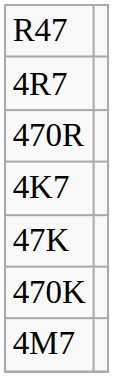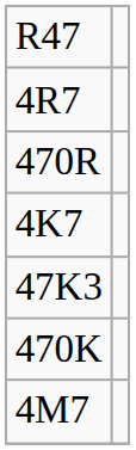 <table class="wikitable floatright">
 <tr>
 <td>R47</td>
 <td></td>
 </tr>
 <tr>
 <td>4R7</td>
 <td></td>
 </tr>
 <tr>
 <td>470R</td>
 <td></td>
 </tr>
 <tr>
 <td>4K7</td>
 <td></td>
 </tr>
 <tr>
-<td>47K</td>
+<td>47K3</td>
 <td></td>
 </tr>
 <tr>
 <td>470K</td>
 <td></td>
 </tr>
 <tr>
 <td>4M7</td>
 <td></td>
 </tr>
 <tr>
 </tr>
 </table>
